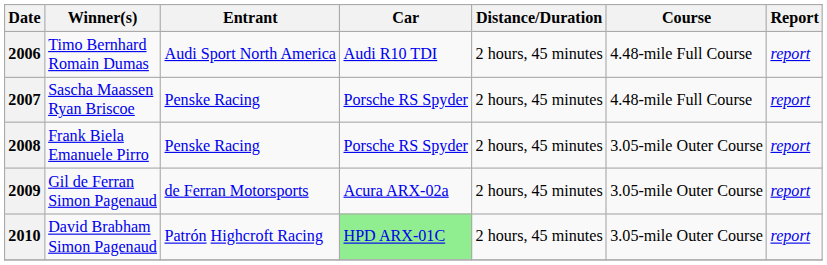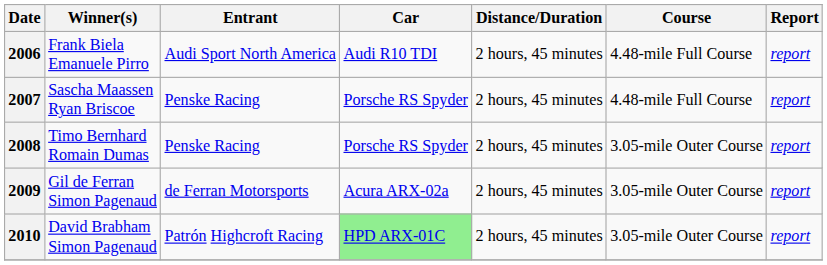 <table class="wikitable" style="font-size: 90%;">
 <tr>
 <th>Date</th>
 <th>Winner(s)</th>
 <th>Entrant</th>
 <th>Car</th>
 <th>Distance/Duration</th>
 <th>Course</th>
 <th>Report</th>
 </tr>
 <tr>
 <th>2006</th>
-<td> <a href='#'>Timo Bernhard</a><br> <a href='#'>Romain Dumas</a></td>
+<td> <a href='#'>Frank Biela</a><br> <a href='#'>Emanuele Pirro</a></td>
 <td> <a href='#'>Audi Sport North America</a></td>
 <td><a href='#'>Audi R10 TDI</a></td>
 <td>2 hours, 45 minutes</td>
 <td>4.48-mile Full Course</td>
 <td><em><a href='#'>report</a></em></td>
 </tr>
 <tr>
 <th>2007</th>
 <td> <a href='#'>Sascha Maassen</a><br> <a href='#'>Ryan Briscoe</a></td>
 <td> <a href='#'>Penske Racing</a></td>
 <td><a href='#'>Porsche RS Spyder</a></td>
 <td>2 hours, 45 minutes</td>
 <td>4.48-mile Full Course</td>
 <td><em><a href='#'>report</a></em></td>
 </tr>
 <tr>
 <th>2008</th>
-<td> <a href='#'>Frank Biela</a><br> <a href='#'>Emanuele Pirro</a></td>
+<td> <a href='#'>Timo Bernhard</a><br> <a href='#'>Romain Dumas</a></td>
 <td> <a href='#'>Penske Racing</a></td>
 <td><a href='#'>Porsche RS Spyder</a></td>
 <td>2 hours, 45 minutes</td>
 <td>3.05-mile Outer Course</td>
 <td><em><a href='#'>report</a></em></td>
 </tr>
 <tr>
 <th>2009</th>
 <td> <a href='#'>Gil de Ferran</a><br> <a href='#'>Simon Pagenaud</a></td>
 <td> <a href='#'>de Ferran Motorsports</a></td>
 <td><a href='#'>Acura ARX-02a</a></td>
 <td>2 hours, 45 minutes</td>
 <td>3.05-mile Outer Course</td>
 <td><em><a href='#'>report</a></em></td>
 </tr>
 <tr>
 <th>2010</th>
 <td> <a href='#'>David Brabham</a><br> <a href='#'>Simon Pagenaud</a></td>
 <td> <a href='#'>Patrón</a> <a href='#'>Highcroft Racing</a></td>
 <td style="background: lightgreen;"><a href='#'>HPD ARX-01C</a></td>
 <td>2 hours, 45 minutes</td>
 <td>3.05-mile Outer Course</td>
 <td><em><a href='#'>report</a></em></td>
 </tr>
 <tr>
 </tr>
 </table>
